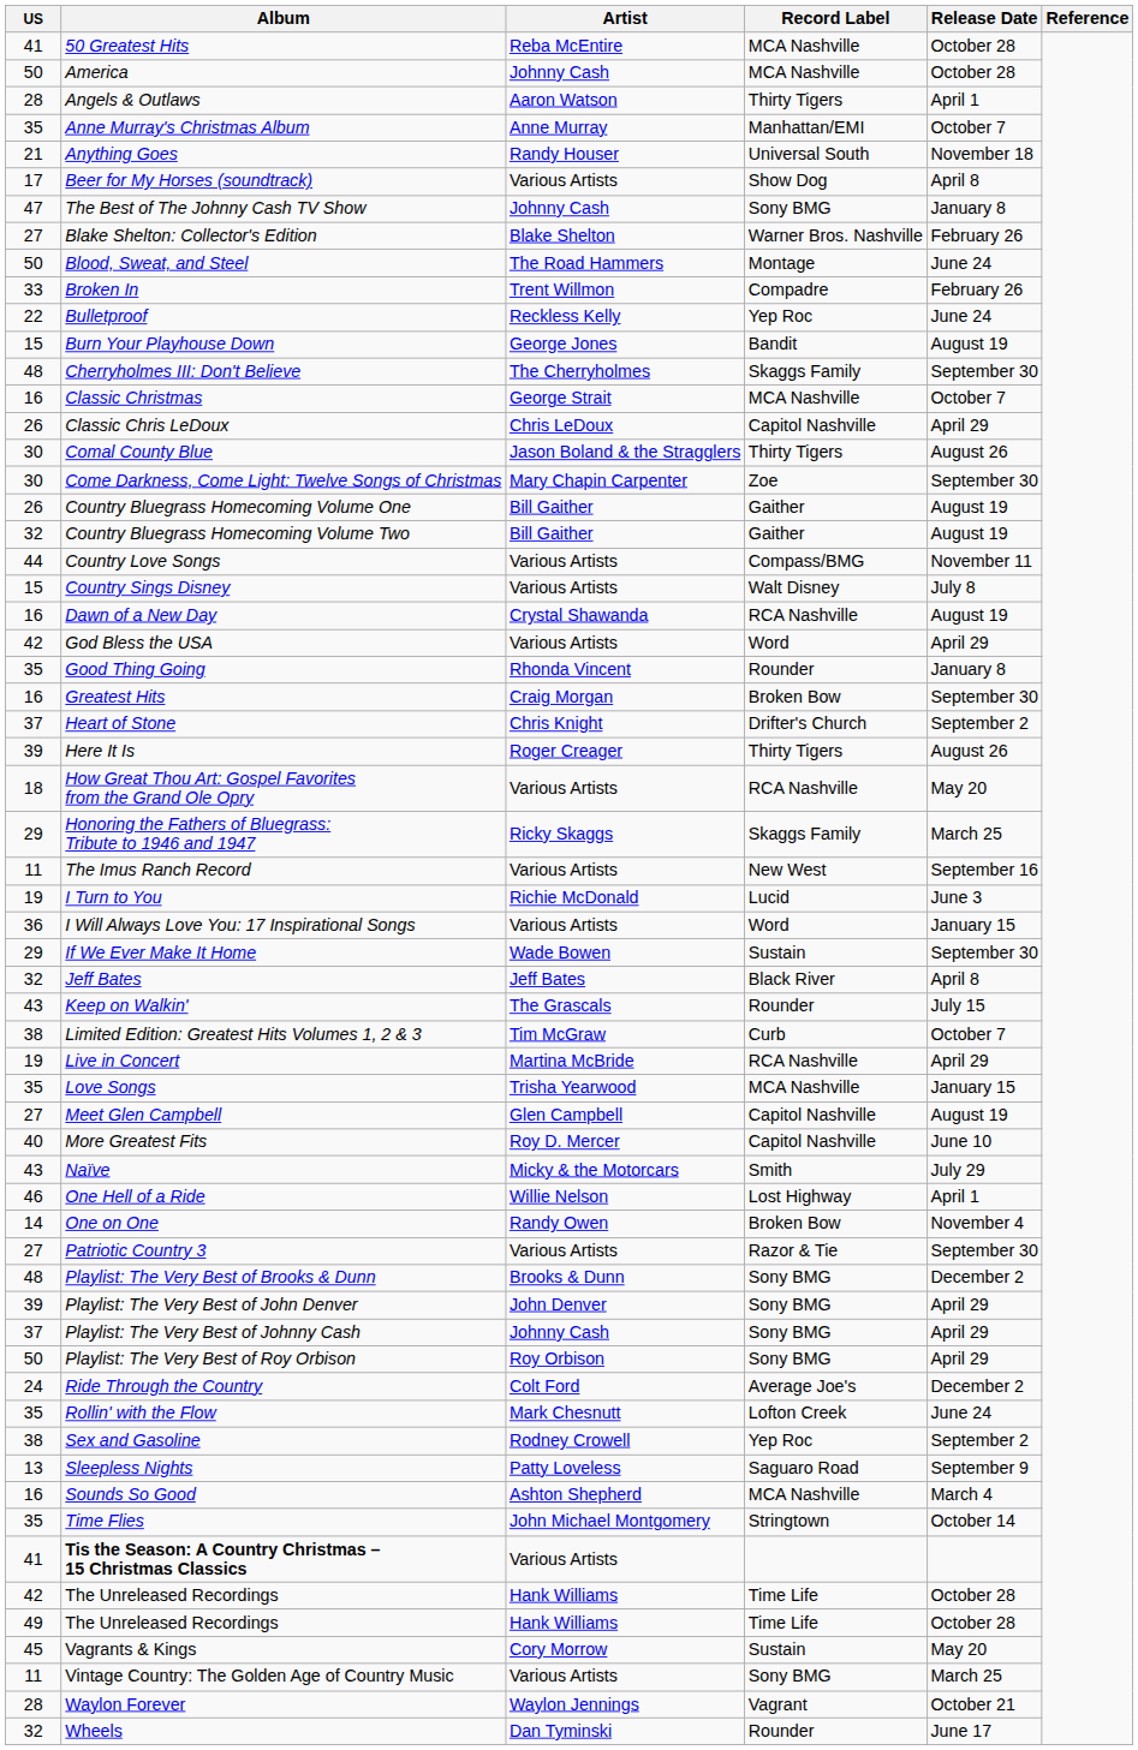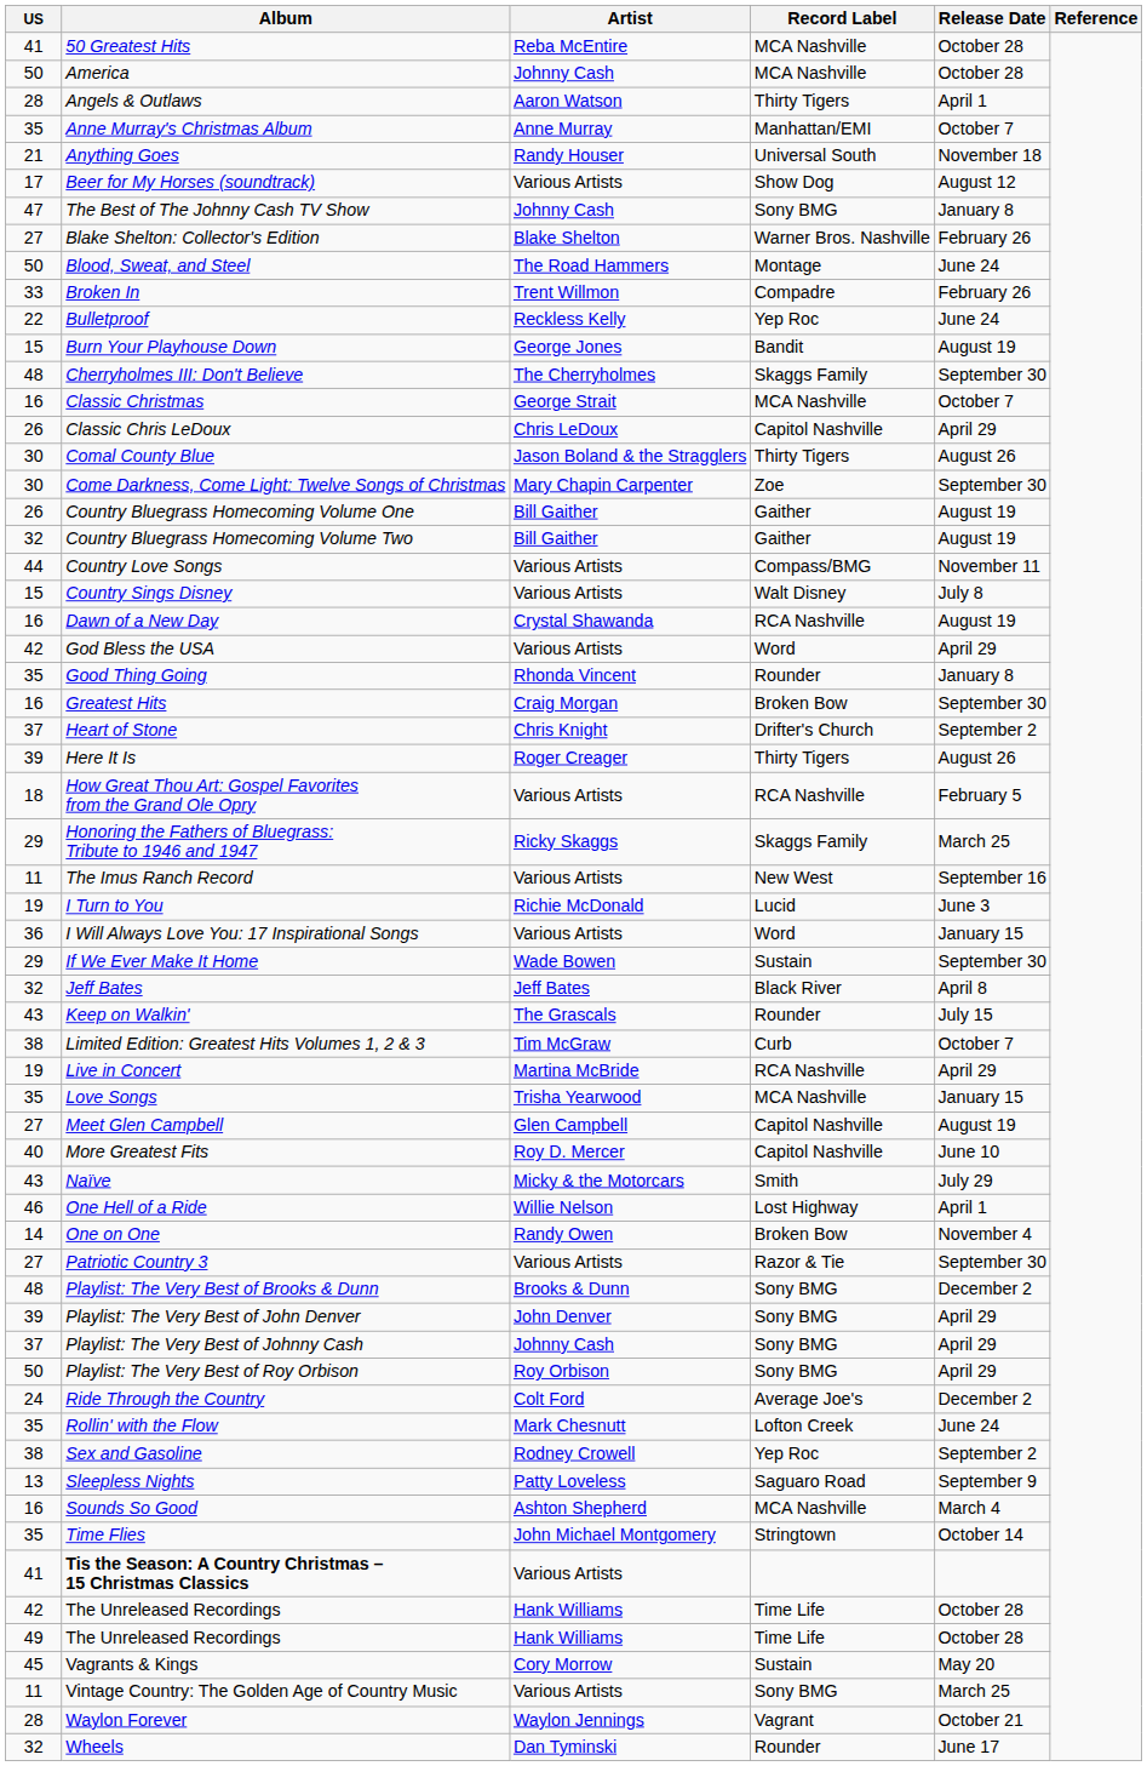 <table class="wikitable sortable">
 <tr>
 <th width=45><small>US</small></th>
 <th>Album</th>
 <th>Artist</th>
 <th>Record Label</th>
 <th>Release Date</th>
 <th>Reference</th>
 </tr>
 <tr>
 <td style="text-align:center;">41</td>
 <td><em><a href='#'>50 Greatest Hits</a></em></td>
 <td><a href='#'>Reba McEntire</a></td>
 <td>MCA Nashville</td>
 <td>October 28</td>
 </tr>
 <tr>
 <td style="text-align:center;">50</td>
 <td><em>America</em></td>
 <td><a href='#'>Johnny Cash</a></td>
 <td>MCA Nashville</td>
 <td>October 28</td>
 </tr>
 <tr>
 <td style="text-align:center;">28</td>
 <td><em>Angels & Outlaws</em></td>
 <td><a href='#'>Aaron Watson</a></td>
 <td>Thirty Tigers</td>
 <td>April 1</td>
 </tr>
 <tr>
 <td style="text-align:center;">35</td>
 <td><em><a href='#'>Anne Murray's Christmas Album</a></em></td>
 <td><a href='#'>Anne Murray</a></td>
 <td>Manhattan/EMI</td>
 <td>October 7</td>
 </tr>
 <tr>
 <td style="text-align:center;">21</td>
 <td><em><a href='#'>Anything Goes</a></em></td>
 <td><a href='#'>Randy Houser</a></td>
 <td>Universal South</td>
 <td>November 18</td>
 </tr>
 <tr>
 <td style="text-align:center;">17</td>
 <td><em><a href='#'>Beer for My Horses (soundtrack)</a></em></td>
 <td>Various Artists</td>
 <td>Show Dog</td>
-<td>April 8</td>
+<td>August 12</td>
 </tr>
 <tr>
 <td style="text-align:center;">47</td>
 <td><em>The Best of The Johnny Cash TV Show</em></td>
 <td><a href='#'>Johnny Cash</a></td>
 <td>Sony BMG</td>
 <td>January 8</td>
 </tr>
 <tr>
 <td style="text-align:center;">27</td>
 <td><em>Blake Shelton: Collector's Edition</em></td>
 <td><a href='#'>Blake Shelton</a></td>
 <td>Warner Bros. Nashville</td>
 <td>February 26</td>
 </tr>
 <tr>
 <td style="text-align:center;">50</td>
 <td><em><a href='#'>Blood, Sweat, and Steel</a></em></td>
 <td><a href='#'>The Road Hammers</a></td>
 <td>Montage</td>
 <td>June 24</td>
 </tr>
 <tr>
 <td style="text-align:center;">33</td>
 <td><em><a href='#'>Broken In</a></em></td>
 <td><a href='#'>Trent Willmon</a></td>
 <td>Compadre</td>
 <td>February 26</td>
 </tr>
 <tr>
 <td style="text-align:center;">22</td>
 <td><em><a href='#'>Bulletproof</a></em></td>
 <td><a href='#'>Reckless Kelly</a></td>
 <td>Yep Roc</td>
 <td>June 24</td>
 </tr>
 <tr>
 <td style="text-align:center;">15</td>
 <td><em><a href='#'>Burn Your Playhouse Down</a></em></td>
 <td><a href='#'>George Jones</a></td>
 <td>Bandit</td>
 <td>August 19</td>
 </tr>
 <tr>
 <td style="text-align:center;">48</td>
 <td><em><a href='#'>Cherryholmes III: Don't Believe</a></em></td>
 <td><a href='#'>The Cherryholmes</a></td>
 <td>Skaggs Family</td>
 <td>September 30</td>
 </tr>
 <tr>
 <td style="text-align:center;">16</td>
 <td><em><a href='#'>Classic Christmas</a></em></td>
 <td><a href='#'>George Strait</a></td>
 <td>MCA Nashville</td>
 <td>October 7</td>
 </tr>
 <tr>
 <td style="text-align:center;">26</td>
 <td><em>Classic Chris LeDoux</em></td>
 <td><a href='#'>Chris LeDoux</a></td>
 <td>Capitol Nashville</td>
 <td>April 29</td>
 </tr>
 <tr>
 <td style="text-align:center;">30</td>
 <td><em><a href='#'>Comal County Blue</a></em></td>
 <td><a href='#'>Jason Boland & the Stragglers</a></td>
 <td>Thirty Tigers</td>
 <td>August 26</td>
 </tr>
 <tr>
 <td style="text-align:center;">30</td>
 <td><em><a href='#'>Come Darkness, Come Light: Twelve Songs of Christmas</a></em></td>
 <td><a href='#'>Mary Chapin Carpenter</a></td>
 <td>Zoe</td>
 <td>September 30</td>
 </tr>
 <tr>
 <td style="text-align:center;">26</td>
 <td><em>Country Bluegrass Homecoming Volume One</em></td>
 <td><a href='#'>Bill Gaither</a></td>
 <td>Gaither</td>
 <td>August 19</td>
 </tr>
 <tr>
 <td style="text-align:center;">32</td>
 <td><em>Country Bluegrass Homecoming Volume Two</em></td>
 <td><a href='#'>Bill Gaither</a></td>
 <td>Gaither</td>
 <td>August 19</td>
 </tr>
 <tr>
 <td style="text-align:center;">44</td>
 <td><em>Country Love Songs</em></td>
 <td>Various Artists</td>
 <td>Compass/BMG</td>
 <td>November 11</td>
 </tr>
 <tr>
 <td style="text-align:center;">15</td>
 <td><em><a href='#'>Country Sings Disney</a></em></td>
 <td>Various Artists</td>
 <td>Walt Disney</td>
 <td>July 8</td>
 </tr>
 <tr>
 <td style="text-align:center;">16</td>
 <td><em><a href='#'>Dawn of a New Day</a></em></td>
 <td><a href='#'>Crystal Shawanda</a></td>
 <td>RCA Nashville</td>
 <td>August 19</td>
 </tr>
 <tr>
 <td style="text-align:center;">42</td>
 <td><em>God Bless the USA</em></td>
 <td>Various Artists</td>
 <td>Word</td>
 <td>April 29</td>
 </tr>
 <tr>
 <td style="text-align:center;">35</td>
 <td><em><a href='#'>Good Thing Going</a></em></td>
 <td><a href='#'>Rhonda Vincent</a></td>
 <td>Rounder</td>
 <td>January 8</td>
 </tr>
 <tr>
 <td style="text-align:center;">16</td>
 <td><em><a href='#'>Greatest Hits</a></em></td>
 <td><a href='#'>Craig Morgan</a></td>
 <td>Broken Bow</td>
 <td>September 30</td>
 </tr>
 <tr>
 <td style="text-align:center;">37</td>
 <td><em><a href='#'>Heart of Stone</a></em></td>
 <td><a href='#'>Chris Knight</a></td>
 <td>Drifter's Church</td>
 <td>September 2</td>
 </tr>
 <tr>
 <td style="text-align:center;">39</td>
 <td><em>Here It Is</em></td>
 <td><a href='#'>Roger Creager</a></td>
 <td>Thirty Tigers</td>
 <td>August 26</td>
 </tr>
 <tr>
 <td style="text-align:center;">18</td>
 <td><em><a href='#'>How Great Thou Art: Gospel Favorites<br>from the Grand Ole Opry</a></em></td>
 <td>Various Artists</td>
 <td>RCA Nashville</td>
-<td>May 20</td>
+<td>February 5</td>
 </tr>
 <tr>
 <td style="text-align:center;">29</td>
 <td><em><a href='#'>Honoring the Fathers of Bluegrass:<br>Tribute to 1946 and 1947</a></em></td>
 <td><a href='#'>Ricky Skaggs</a></td>
 <td>Skaggs Family</td>
 <td>March 25</td>
 </tr>
 <tr>
 <td style="text-align:center;">11</td>
 <td><em>The Imus Ranch Record</em></td>
 <td>Various Artists</td>
 <td>New West</td>
 <td>September 16</td>
 </tr>
 <tr>
 <td style="text-align:center;">19</td>
 <td><em><a href='#'>I Turn to You</a></em></td>
 <td><a href='#'>Richie McDonald</a></td>
 <td>Lucid</td>
 <td>June 3</td>
 </tr>
 <tr>
 <td style="text-align:center;">36</td>
 <td><em>I Will Always Love You: 17 Inspirational Songs</em></td>
 <td>Various Artists</td>
 <td>Word</td>
 <td>January 15</td>
 </tr>
 <tr>
 <td style="text-align:center;">29</td>
 <td><em><a href='#'>If We Ever Make It Home</a></em></td>
 <td><a href='#'>Wade Bowen</a></td>
 <td>Sustain</td>
 <td>September 30</td>
 </tr>
 <tr>
 <td style="text-align:center;">32</td>
 <td><em><a href='#'>Jeff Bates</a></em></td>
 <td><a href='#'>Jeff Bates</a></td>
 <td>Black River</td>
 <td>April 8</td>
 </tr>
 <tr>
 <td style="text-align:center;">43</td>
 <td><em><a href='#'>Keep on Walkin'</a></em></td>
 <td><a href='#'>The Grascals</a></td>
 <td>Rounder</td>
 <td>July 15</td>
 </tr>
 <tr>
 <td style="text-align:center;">38</td>
 <td><em>Limited Edition: Greatest Hits Volumes 1, 2 & 3</em></td>
 <td><a href='#'>Tim McGraw</a></td>
 <td>Curb</td>
 <td>October 7</td>
 </tr>
 <tr>
 <td style="text-align:center;">19</td>
 <td><em><a href='#'>Live in Concert</a></em></td>
 <td><a href='#'>Martina McBride</a></td>
 <td>RCA Nashville</td>
 <td>April 29</td>
 </tr>
 <tr>
 <td style="text-align:center;">35</td>
 <td><em><a href='#'>Love Songs</a></em></td>
 <td><a href='#'>Trisha Yearwood</a></td>
 <td>MCA Nashville</td>
 <td>January 15</td>
 </tr>
 <tr>
 <td style="text-align:center;">27</td>
 <td><em><a href='#'>Meet Glen Campbell</a></em></td>
 <td><a href='#'>Glen Campbell</a></td>
 <td>Capitol Nashville</td>
 <td>August 19</td>
 </tr>
 <tr>
 <td style="text-align:center;">40</td>
 <td><em>More Greatest Fits</em></td>
 <td><a href='#'>Roy D. Mercer</a></td>
 <td>Capitol Nashville</td>
 <td>June 10</td>
 </tr>
 <tr>
 <td style="text-align:center;">43</td>
 <td><em><a href='#'>Naïve</a></em></td>
 <td><a href='#'>Micky & the Motorcars</a></td>
 <td>Smith</td>
 <td>July 29</td>
 </tr>
 <tr>
 <td style="text-align:center;">46</td>
 <td><em><a href='#'>One Hell of a Ride</a></em></td>
 <td><a href='#'>Willie Nelson</a></td>
 <td>Lost Highway</td>
 <td>April 1</td>
 </tr>
 <tr>
 <td style="text-align:center;">14</td>
 <td><em><a href='#'>One on One</a></em></td>
 <td><a href='#'>Randy Owen</a></td>
 <td>Broken Bow</td>
 <td>November 4</td>
 </tr>
 <tr>
 <td style="text-align:center;">27</td>
 <td><em><a href='#'>Patriotic Country 3</a></em></td>
 <td>Various Artists</td>
 <td>Razor & Tie</td>
 <td>September 30</td>
 </tr>
 <tr>
 <td style="text-align:center;">48</td>
 <td><em><a href='#'>Playlist: The Very Best of Brooks & Dunn</a></em></td>
 <td><a href='#'>Brooks & Dunn</a></td>
 <td>Sony BMG</td>
 <td>December 2</td>
 </tr>
 <tr>
 <td style="text-align:center;">39</td>
 <td><em>Playlist: The Very Best of John Denver</em></td>
 <td><a href='#'>John Denver</a></td>
 <td>Sony BMG</td>
 <td>April 29</td>
 </tr>
 <tr>
 <td style="text-align:center;">37</td>
 <td><em>Playlist: The Very Best of Johnny Cash</em></td>
 <td><a href='#'>Johnny Cash</a></td>
 <td>Sony BMG</td>
 <td>April 29</td>
 </tr>
 <tr>
 <td style="text-align:center;">50</td>
 <td><em>Playlist: The Very Best of Roy Orbison</em></td>
 <td><a href='#'>Roy Orbison</a></td>
 <td>Sony BMG</td>
 <td>April 29</td>
 </tr>
 <tr>
 <td style="text-align:center;">24</td>
 <td><em><a href='#'>Ride Through the Country</a></em></td>
 <td><a href='#'>Colt Ford</a></td>
 <td>Average Joe's</td>
 <td>December 2</td>
 </tr>
 <tr>
 <td style="text-align:center;">35</td>
 <td><em><a href='#'>Rollin' with the Flow</a></em></td>
 <td><a href='#'>Mark Chesnutt</a></td>
 <td>Lofton Creek</td>
 <td>June 24</td>
 </tr>
 <tr>
 <td style="text-align:center;">38</td>
 <td><em><a href='#'>Sex and Gasoline</a></em></td>
 <td><a href='#'>Rodney Crowell</a></td>
 <td>Yep Roc</td>
 <td>September 2</td>
 </tr>
 <tr>
 <td style="text-align:center;">13</td>
 <td><em><a href='#'>Sleepless Nights</a></em></td>
 <td><a href='#'>Patty Loveless</a></td>
 <td>Saguaro Road</td>
 <td>September 9</td>
 </tr>
 <tr>
 <td style="text-align:center;">16</td>
 <td><em><a href='#'>Sounds So Good</a></em></td>
 <td><a href='#'>Ashton Shepherd</a></td>
 <td>MCA Nashville</td>
 <td>March 4</td>
 </tr>
 <tr>
 <td style="text-align:center;">35</td>
 <td><em><a href='#'>Time Flies</a></em></td>
 <td><a href='#'>John Michael Montgomery</a></td>
 <td>Stringtown</td>
 <td>October 14</td>
 </tr>
 <tr>
 <td style="text-align:center;">41</td>
 <td><strong>Tis the Season: A Country Christmas –<br>15 Christmas Classics<em></td>
 <td>Various Artists</td>
 <td></td>
 <td></td>
 </tr>
 <tr>
 <td style="text-align:center;">42</td>
 <td></em>The Unreleased Recordings<em></td>
 <td><a href='#'>Hank Williams</a></td>
 <td>Time Life</td>
 <td>October 28</td>
 </tr>
 <tr>
 <td style="text-align:center;">49</td>
 <td></em>The Unreleased Recordings<em></td>
 <td><a href='#'>Hank Williams</a></td>
 <td>Time Life</td>
 <td>October 28</td>
 </tr>
 <tr>
 <td style="text-align:center;">45</td>
 <td></em>Vagrants & Kings<em></td>
 <td><a href='#'>Cory Morrow</a></td>
 <td>Sustain</td>
 <td>May 20</td>
 </tr>
 <tr>
 <td style="text-align:center;">11</td>
 <td></em>Vintage Country: The Golden Age of Country Music<em></td>
 <td>Various Artists</td>
 <td>Sony BMG</td>
 <td>March 25</td>
 </tr>
 <tr>
 <td style="text-align:center;">28</td>
 <td></em><a href='#'>Waylon Forever</a><em></td>
 <td><a href='#'>Waylon Jennings</a></td>
 <td>Vagrant</td>
 <td>October 21</td>
 </tr>
 <tr>
 <td style="text-align:center;">32</td>
 <td></em><a href='#'>Wheels</a><em></td>
 <td><a href='#'>Dan Tyminski</a></td>
 <td>Rounder</td>
 <td>June 17</td>
 </tr>
 </table>
